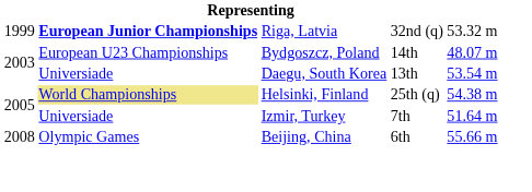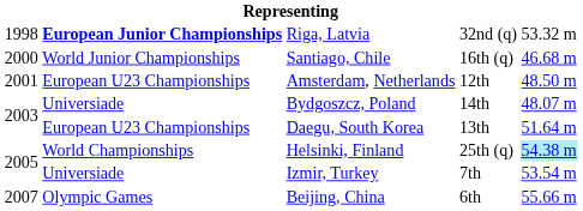 <table>
 <tr>
 <th colspan="5">Representing </th>
 </tr>
 <tr>
-<td>1999</td>
+<td>1998</td>
 <td><strong><a href='#'>European Junior Championships</a></strong></td>
 <td><a href='#'>Riga, Latvia</a></td>
 <td>32nd (q)</td>
 <td>53.32 m</td>
 </tr>
 <tr>
+<td>2000</td>
+<td><a href='#'>World Junior Championships</a></td>
+<td><a href='#'>Santiago, Chile</a></td>
+<td>16th (q)</td>
+<td><a href='#'>46.68 m</a></td>
+</tr>
+<tr>
+<td>2001</td>
+<td><a href='#'>European U23 Championships</a></td>
+<td><a href='#'>Amsterdam</a>, <a href='#'>Netherlands</a></td>
+<td>12th</td>
+<td><a href='#'>48.50 m</a></td>
+</tr>
+<tr>
 <td rowspan=2>2003</td>
-<td><a href='#'>European U23 Championships</a></td>
+<td><a href='#'>Universiade</a></td>
 <td><a href='#'>Bydgoszcz, Poland</a></td>
 <td>14th</td>
 <td><a href='#'>48.07 m</a></td>
 </tr>
 <tr>
-<td><a href='#'>Universiade</a></td>
+<td><a href='#'>European U23 Championships</a></td>
 <td><a href='#'>Daegu, South Korea</a></td>
 <td>13th</td>
-<td><a href='#'>53.54 m</a></td>
+<td><a href='#'>51.64 m</a></td>
 </tr>
 <tr>
 <td rowspan=2>2005</td>
-<td style="background: khaki;"><a href='#'>World Championships</a></td>
+<td><a href='#'>World Championships</a></td>
 <td><a href='#'>Helsinki, Finland</a></td>
 <td>25th (q)</td>
-<td><a href='#'>54.38 m</a></td>
+<td style="background: paleturquoise;"><a href='#'>54.38 m</a></td>
 </tr>
 <tr>
 <td><a href='#'>Universiade</a></td>
 <td><a href='#'>Izmir, Turkey</a></td>
 <td>7th</td>
-<td><a href='#'>51.64 m</a></td>
+<td><a href='#'>53.54 m</a></td>
 </tr>
 <tr>
-<td>2008</td>
+<td>2007</td>
 <td><a href='#'>Olympic Games</a></td>
 <td><a href='#'>Beijing, China</a></td>
 <td>6th</td>
 <td><a href='#'>55.66 m</a></td>
 </tr>
 </table>
